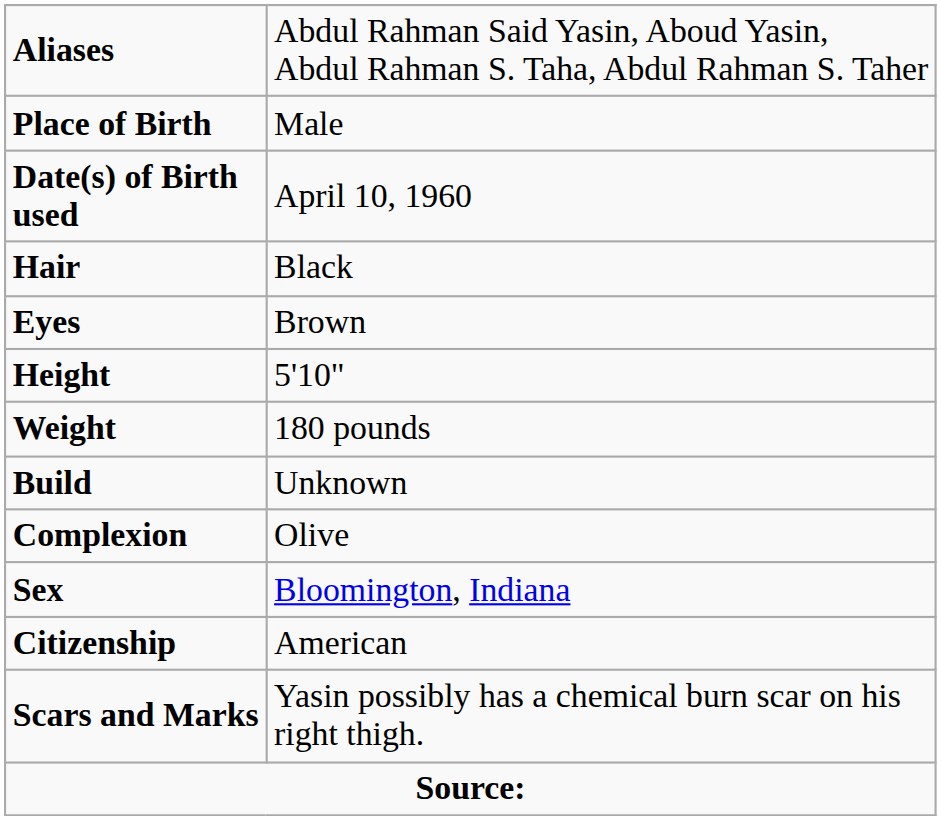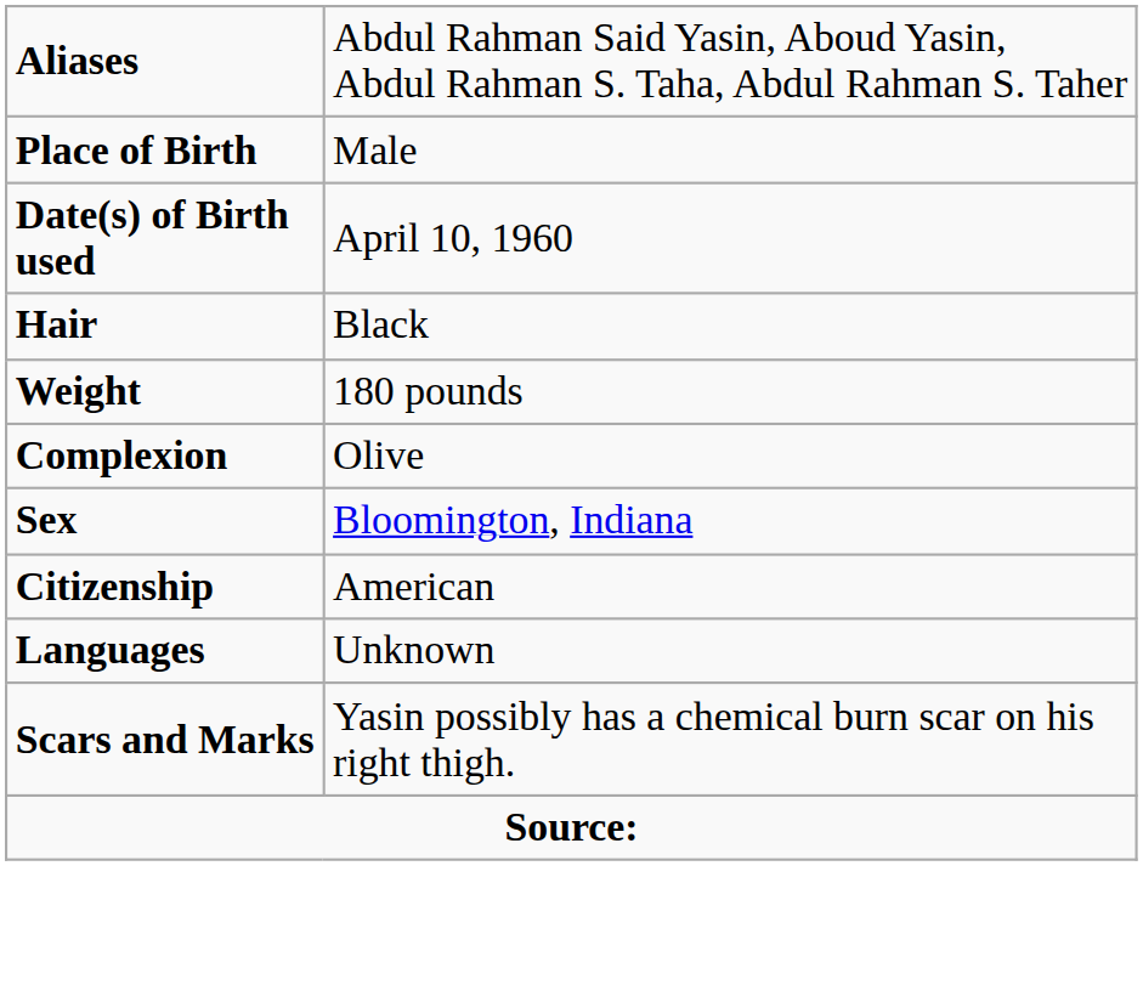 <table class="wikitable sortable">
 <tr>
 <td><strong>Aliases</strong></td>
 <td>Abdul Rahman Said Yasin, Aboud Yasin,<br>Abdul Rahman S. Taha, Abdul Rahman S. Taher</td>
 </tr>
 <tr>
 <td><strong>Place of Birth</strong></td>
 <td>Male</td>
 </tr>
 <tr>
 <td><strong>Date(s) of Birth</strong><br><strong>used</strong></td>
 <td>April 10, 1960</td>
 </tr>
 <tr>
 <td><strong>Hair</strong></td>
 <td>Black</td>
 </tr>
 <tr>
-<td><strong>Eyes</strong></td>
-<td>Brown</td>
-</tr>
-<tr>
-<td><strong>Height</strong></td>
-<td>5'10"</td>
-</tr>
-<tr>
 <td><strong>Weight</strong></td>
 <td>180 pounds</td>
-</tr>
-<tr>
-<td><strong>Build</strong></td>
-<td>Unknown</td>
 </tr>
 <tr>
 <td><strong>Complexion</strong></td>
 <td>Olive</td>
 </tr>
 <tr>
 <td><strong>Sex</strong></td>
 <td><a href='#'>Bloomington</a>, <a href='#'>Indiana</a></td>
 </tr>
 <tr>
 <td><strong>Citizenship</strong></td>
 <td>American</td>
 </tr>
 <tr>
+<td><strong>Languages</strong></td>
+<td>Unknown</td>
+</tr>
+<tr>
 <td><strong>Scars and Marks</strong></td>
 <td>Yasin possibly has a chemical burn scar on his<br>right thigh.</td>
 </tr>
 <tr>
 <td colspan="2" style="text-align: center;"><strong>Source:</strong></td>
 </tr>
 </table>
